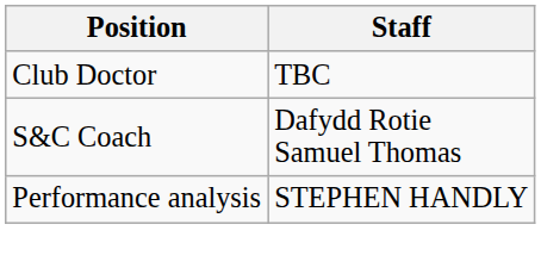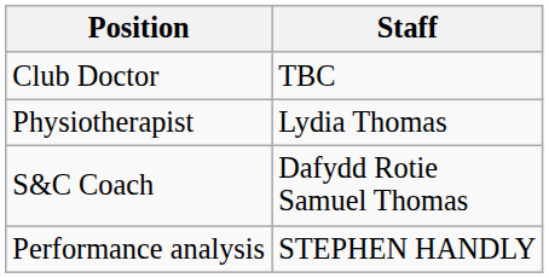 <table class="wikitable">
 <tr>
 <th>Position</th>
 <th>Staff</th>
 </tr>
 <tr>
 <td>Club Doctor</td>
 <td>TBC</td>
 </tr>
 <tr>
+<td>Physiotherapist</td>
+<td>Lydia Thomas</td>
+</tr>
+<tr>
 <td>S&C Coach</td>
 <td>Dafydd Rotie<br>Samuel Thomas</td>
 </tr>
 <tr>
 <td>Performance analysis</td>
 <td>STEPHEN HANDLY</td>
 </tr>
 </table>
